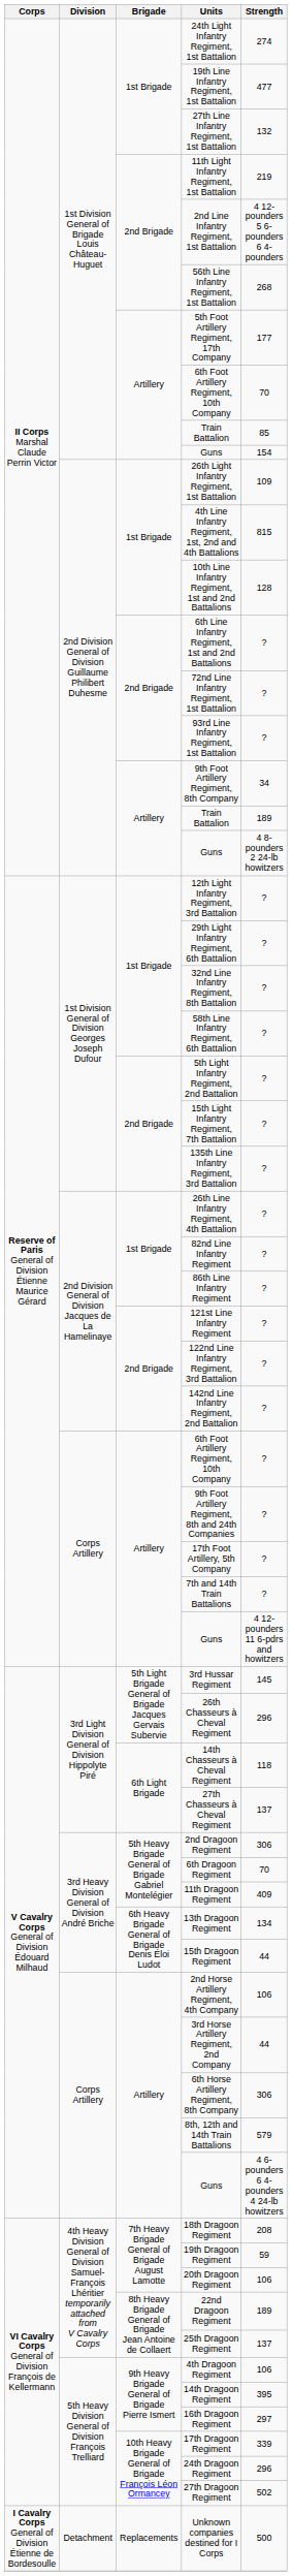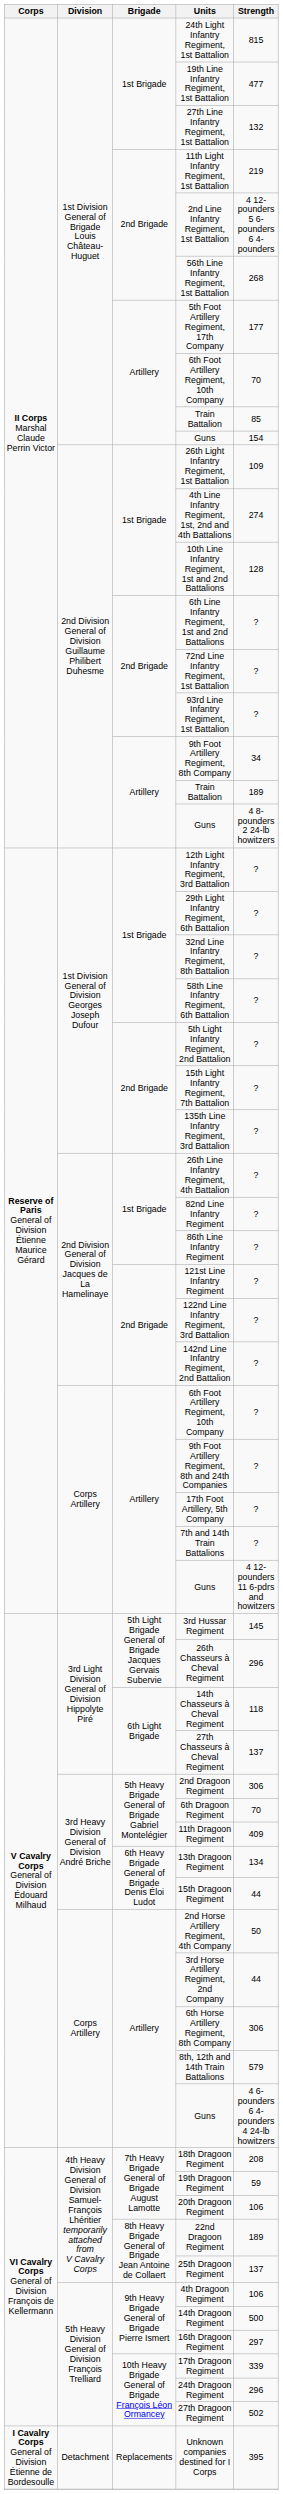 <table class="wikitable collapsible collapsed" style="text-align:center; width:80%;">
 <tr>
 <th>Corps</th>
 <th>Division</th>
 <th>Brigade</th>
 <th>Units</th>
 <th>Strength</th>
 </tr>
 <tr>
 <td ROWSPAN=19><strong>II Corps</strong><br>Marshal<br>Claude Perrin Victor</td>
 <td ROWSPAN=10>1st Division<br>General of Brigade<br>Louis Château-Huguet</td>
 <td ROWSPAN=3>1st Brigade</td>
 <td>24th Light Infantry Regiment, 1st Battalion</td>
-<td>274</td>
+<td>815</td>
 </tr>
 <tr>
 <td>19th Line Infantry Regiment, 1st Battalion</td>
 <td>477</td>
 </tr>
 <tr>
 <td>27th Line Infantry Regiment, 1st Battalion</td>
 <td>132</td>
 </tr>
 <tr>
 <td ROWSPAN=3>2nd Brigade</td>
 <td>11th Light Infantry Regiment, 1st Battalion</td>
 <td>219</td>
 </tr>
 <tr>
 <td>2nd Line Infantry Regiment, 1st Battalion</td>
 <td>4 12-pounders<br>5 6-pounders<br>6 4-pounders</td>
 </tr>
 <tr>
 <td>56th Line Infantry Regiment, 1st Battalion</td>
 <td>268</td>
 </tr>
 <tr>
 <td ROWSPAN=4>Artillery</td>
 <td>5th Foot Artillery Regiment, 17th Company</td>
 <td>177</td>
 </tr>
 <tr>
 <td>6th Foot Artillery Regiment, 10th Company</td>
 <td>70</td>
 </tr>
 <tr>
 <td>Train Battalion</td>
 <td>85</td>
 </tr>
 <tr>
 <td>Guns</td>
 <td>154</td>
 </tr>
 <tr>
 <td ROWSPAN=9>2nd Division<br>General of Division<br>Guillaume Philibert Duhesme</td>
 <td ROWSPAN=3>1st Brigade</td>
 <td>26th Light Infantry Regiment, 1st Battalion</td>
 <td>109</td>
 </tr>
 <tr>
 <td>4th Line Infantry Regiment, 1st, 2nd and 4th Battalions</td>
-<td>815</td>
+<td>274</td>
 </tr>
 <tr>
 <td>10th Line Infantry Regiment, 1st and 2nd Battalions</td>
 <td>128</td>
 </tr>
 <tr>
 <td ROWSPAN=3>2nd Brigade</td>
 <td>6th Line Infantry Regiment, 1st and 2nd Battalions</td>
 <td>?</td>
 </tr>
 <tr>
 <td>72nd Line Infantry Regiment, 1st Battalion</td>
 <td>?</td>
 </tr>
 <tr>
 <td>93rd Line Infantry Regiment, 1st Battalion</td>
 <td>?</td>
 </tr>
 <tr>
 <td ROWSPAN=3>Artillery</td>
 <td>9th Foot Artillery Regiment, 8th Company</td>
 <td>34</td>
 </tr>
 <tr>
 <td>Train Battalion</td>
 <td>189</td>
 </tr>
 <tr>
 <td>Guns</td>
 <td>4 8-pounders<br>2 24-lb howitzers</td>
 </tr>
 <tr>
 <td ROWSPAN=18><strong>Reserve of Paris</strong><br>General of Division<br>Étienne Maurice Gérard</td>
 <td ROWSPAN=7>1st Division<br>General of Division<br>Georges Joseph Dufour</td>
 <td ROWSPAN=4>1st Brigade</td>
 <td>12th Light Infantry Regiment, 3rd Battalion</td>
 <td>?</td>
 </tr>
 <tr>
 <td>29th Light Infantry Regiment, 6th Battalion</td>
 <td>?</td>
 </tr>
 <tr>
 <td>32nd Line Infantry Regiment, 8th Battalion</td>
 <td>?</td>
 </tr>
 <tr>
 <td>58th Line Infantry Regiment, 6th Battalion</td>
 <td>?</td>
 </tr>
 <tr>
 <td ROWSPAN=3>2nd Brigade</td>
 <td>5th Light Infantry Regiment, 2nd Battalion</td>
 <td>?</td>
 </tr>
 <tr>
 <td>15th Light Infantry Regiment, 7th Battalion</td>
 <td>?</td>
 </tr>
 <tr>
 <td>135th Line Infantry Regiment, 3rd Battalion</td>
 <td>?</td>
 </tr>
 <tr>
 <td ROWSPAN=6>2nd Division<br>General of Division<br>Jacques de La Hamelinaye</td>
 <td ROWSPAN=3>1st Brigade</td>
 <td>26th Line Infantry Regiment, 4th Battalion</td>
 <td>?</td>
 </tr>
 <tr>
 <td>82nd Line Infantry Regiment</td>
 <td>?</td>
 </tr>
 <tr>
 <td>86th Line Infantry Regiment</td>
 <td>?</td>
 </tr>
 <tr>
 <td ROWSPAN=3>2nd Brigade</td>
 <td>121st Line Infantry Regiment</td>
 <td>?</td>
 </tr>
 <tr>
 <td>122nd Line Infantry Regiment, 3rd Battalion</td>
 <td>?</td>
 </tr>
 <tr>
 <td>142nd Line Infantry Regiment, 2nd Battalion</td>
 <td>?</td>
 </tr>
 <tr>
 <td ROWSPAN=5>Corps Artillery</td>
 <td ROWSPAN=5>Artillery</td>
 <td>6th Foot Artillery Regiment, 10th Company</td>
 <td>?</td>
 </tr>
 <tr>
 <td>9th Foot Artillery Regiment, 8th and 24th Companies</td>
 <td>?</td>
 </tr>
 <tr>
 <td>17th Foot Artillery, 5th Company</td>
 <td>?</td>
 </tr>
 <tr>
 <td>7th and 14th Train Battalions</td>
 <td>?</td>
 </tr>
 <tr>
 <td>Guns</td>
 <td>4 12-pounders<br>11 6-pdrs and howitzers</td>
 </tr>
 <tr>
 <td ROWSPAN=14><strong>V Cavalry Corps</strong><br>General of Division<br>Édouard Milhaud</td>
 <td ROWSPAN=4>3rd Light Division<br>General of Division<br>Hippolyte Piré</td>
 <td ROWSPAN=2>5th Light Brigade<br>General of Brigade<br>Jacques Gervais Subervie</td>
 <td>3rd Hussar Regiment</td>
 <td>145</td>
 </tr>
 <tr>
 <td>26th Chasseurs à Cheval Regiment</td>
 <td>296</td>
 </tr>
 <tr>
 <td ROWSPAN=2>6th Light Brigade</td>
 <td>14th Chasseurs à Cheval Regiment</td>
 <td>118</td>
 </tr>
 <tr>
 <td>27th Chasseurs à Cheval Regiment</td>
 <td>137</td>
 </tr>
 <tr>
 <td ROWSPAN=5>3rd Heavy Division<br>General of Division<br>André Briche</td>
 <td ROWSPAN=3>5th Heavy Brigade<br>General of Brigade<br>Gabriel Montelégier</td>
 <td>2nd Dragoon Regiment</td>
 <td>306</td>
 </tr>
 <tr>
 <td>6th Dragoon Regiment</td>
 <td>70</td>
 </tr>
 <tr>
 <td>11th Dragoon Regiment</td>
 <td>409</td>
 </tr>
 <tr>
 <td ROWSPAN=2>6th Heavy Brigade<br>General of Brigade<br>Denis Éloi Ludot</td>
 <td>13th Dragoon Regiment</td>
 <td>134</td>
 </tr>
 <tr>
 <td>15th Dragoon Regiment</td>
 <td>44</td>
 </tr>
 <tr>
 <td ROWSPAN=5>Corps Artillery</td>
 <td ROWSPAN=5>Artillery</td>
 <td>2nd Horse Artillery Regiment, 4th Company</td>
-<td>106</td>
+<td>50</td>
 </tr>
 <tr>
 <td>3rd Horse Artillery Regiment, 2nd Company</td>
 <td>44</td>
 </tr>
 <tr>
 <td>6th Horse Artillery Regiment, 8th Company</td>
 <td>306</td>
 </tr>
 <tr>
 <td>8th, 12th and 14th Train Battalions</td>
 <td>579</td>
 </tr>
 <tr>
 <td>Guns</td>
 <td>4 6-pounders<br>6 4-pounders<br>4 24-lb howitzers</td>
 </tr>
 <tr>
 <td ROWSPAN=11><strong>VI Cavalry Corps</strong><br>General of Division<br>François de Kellermann</td>
 <td ROWSPAN=5>4th Heavy Division<br>General of Division<br>Samuel-François Lhéritier<br><em>temporarily attached from</em><br><em>V Cavalry Corps</em></td>
 <td ROWSPAN=3>7th Heavy Brigade<br>General of Brigade<br>August Lamotte</td>
 <td>18th Dragoon Regiment</td>
 <td>208</td>
 </tr>
 <tr>
 <td>19th Dragoon Regiment</td>
 <td>59</td>
 </tr>
 <tr>
 <td>20th Dragoon Regiment</td>
 <td>106</td>
 </tr>
 <tr>
 <td ROWSPAN=2>8th Heavy Brigade<br>General of Brigade<br>Jean Antoine de Collaert</td>
 <td>22nd Dragoon Regiment</td>
 <td>189</td>
 </tr>
 <tr>
 <td>25th Dragoon Regiment</td>
 <td>137</td>
 </tr>
 <tr>
 <td ROWSPAN=6>5th Heavy Division<br>General of Division<br>François Trelliard</td>
 <td ROWSPAN=3>9th Heavy Brigade<br>General of Brigade<br>Pierre Ismert</td>
 <td>4th Dragoon Regiment</td>
 <td>106</td>
 </tr>
 <tr>
 <td>14th Dragoon Regiment</td>
-<td>395</td>
+<td>500</td>
 </tr>
 <tr>
 <td>16th Dragoon Regiment</td>
 <td>297</td>
 </tr>
 <tr>
 <td ROWSPAN=3>10th Heavy Brigade<br>General of Brigade<br><a href='#'>François Léon Ormancey</a></td>
 <td>17th Dragoon Regiment</td>
 <td>339</td>
 </tr>
 <tr>
 <td>24th Dragoon Regiment</td>
 <td>296</td>
 </tr>
 <tr>
 <td>27th Dragoon Regiment</td>
 <td>502</td>
 </tr>
 <tr>
 <td ROWSPAN=1><strong>I Cavalry Corps</strong><br>General of Division<br>Étienne de Bordesoulle</td>
 <td ROWSPAN=1>Detachment</td>
 <td ROWSPAN=1>Replacements</td>
 <td>Unknown companies destined for I Corps</td>
-<td>500</td>
+<td>395</td>
 </tr>
 <tr>
 </tr>
 </table>
